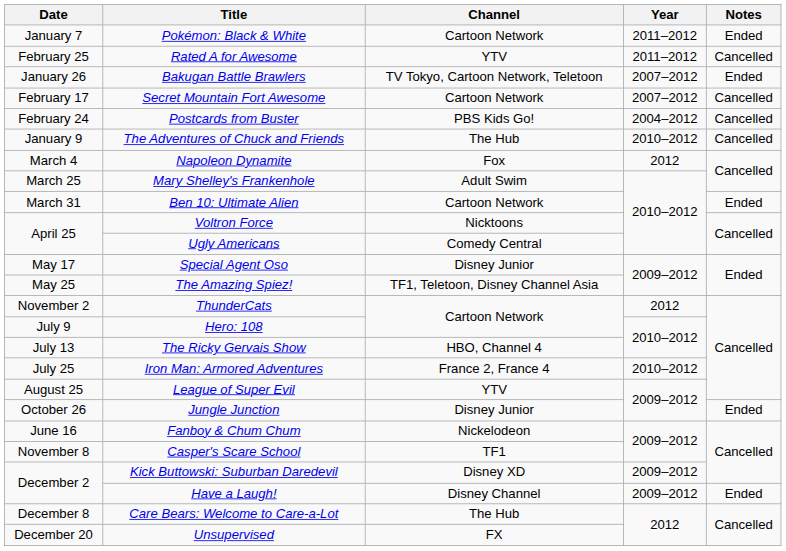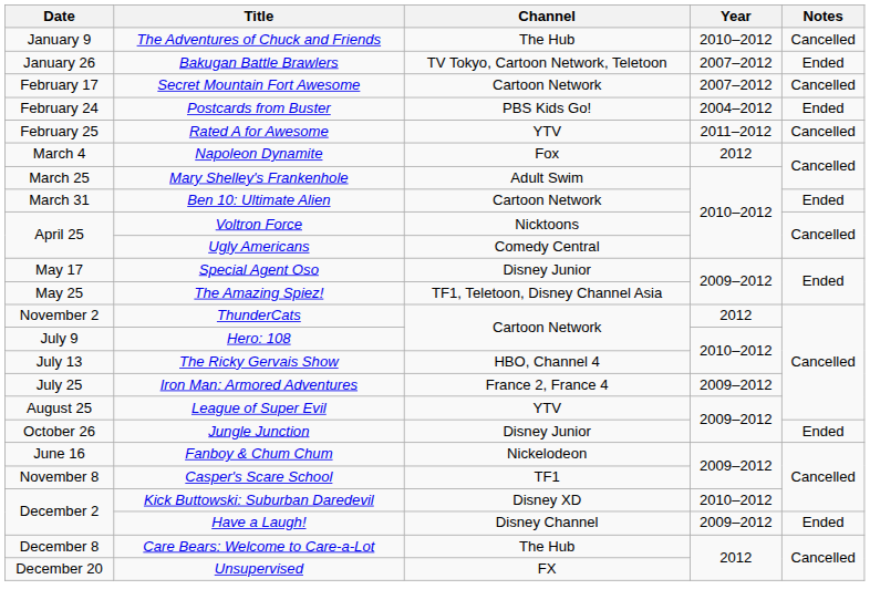 <table class="wikitable sortable" style="text-align: center" width="75%">
 <tr>
 <th scope="col">Date</th>
 <th scope="col">Title</th>
 <th scope="col">Channel</th>
 <th scope="col">Year</th>
 <th scope="col">Notes</th>
 </tr>
 <tr>
-<td>January 7</td>
-<td><em><a href='#'>Pokémon: Black & White</a></em></td>
-<td>Cartoon Network</td>
-<td>2011–2012</td>
-<td>Ended</td>
-</tr>
-<tr>
-<td>February 25</td>
-<td><em><a href='#'>Rated A for Awesome</a></em></td>
-<td>YTV</td>
-<td>2011–2012</td>
+<td>January 9</td>
+<td><em><a href='#'>The Adventures of Chuck and Friends</a></em></td>
+<td>The Hub</td>
+<td>2010–2012</td>
 <td>Cancelled</td>
 </tr>
 <tr>
 <td>January 26</td>
 <td><em><a href='#'>Bakugan Battle Brawlers</a></em></td>
 <td>TV Tokyo, Cartoon Network, Teletoon</td>
 <td>2007–2012</td>
 <td>Ended</td>
 </tr>
 <tr>
 <td>February 17</td>
 <td><em><a href='#'>Secret Mountain Fort Awesome</a></em></td>
 <td>Cartoon Network</td>
 <td>2007–2012</td>
 <td>Cancelled</td>
 </tr>
 <tr>
 <td>February 24</td>
 <td><em><a href='#'>Postcards from Buster</a></em></td>
 <td>PBS Kids Go!</td>
 <td>2004–2012</td>
-<td>Cancelled</td>
+<td>Ended</td>
 </tr>
 <tr>
-<td>January 9</td>
-<td><em><a href='#'>The Adventures of Chuck and Friends</a></em></td>
-<td>The Hub</td>
-<td>2010–2012</td>
+<td>February 25</td>
+<td><em><a href='#'>Rated A for Awesome</a></em></td>
+<td>YTV</td>
+<td>2011–2012</td>
 <td>Cancelled</td>
 </tr>
 <tr>
 <td>March 4</td>
 <td><em><a href='#'>Napoleon Dynamite</a></em></td>
 <td>Fox</td>
 <td>2012</td>
 <td rowspan=2>Cancelled</td>
 </tr>
 <tr>
 <td>March 25</td>
 <td><em><a href='#'>Mary Shelley's Frankenhole</a></em></td>
 <td>Adult Swim</td>
 <td rowspan=4>2010–2012</td>
 </tr>
 <tr>
 <td>March 31</td>
 <td><em><a href='#'>Ben 10: Ultimate Alien</a></em></td>
 <td>Cartoon Network</td>
 <td>Ended</td>
 </tr>
 <tr>
 <td rowspan=2>April 25</td>
 <td><em><a href='#'>Voltron Force</a></em></td>
 <td>Nicktoons</td>
 <td rowspan=2>Cancelled</td>
 </tr>
 <tr>
 <td><em><a href='#'>Ugly Americans</a></em></td>
 <td>Comedy Central</td>
 </tr>
 <tr>
 <td>May 17</td>
 <td><em><a href='#'>Special Agent Oso</a></em></td>
 <td>Disney Junior</td>
 <td rowspan=2>2009–2012</td>
 <td rowspan=2>Ended</td>
 </tr>
 <tr>
 <td>May 25</td>
 <td><em><a href='#'>The Amazing Spiez!</a></em></td>
 <td>TF1, Teletoon, Disney Channel Asia</td>
 </tr>
 <tr>
 <td>November 2</td>
 <td><em><a href='#'>ThunderCats</a></em></td>
 <td rowspan=2>Cartoon Network</td>
 <td>2012</td>
 <td rowspan=5>Cancelled</td>
 </tr>
 <tr>
 <td>July 9</td>
 <td><em><a href='#'>Hero: 108</a></em></td>
 <td rowspan=2>2010–2012</td>
 </tr>
 <tr>
 <td>July 13</td>
 <td><em><a href='#'>The Ricky Gervais Show</a></em></td>
 <td>HBO, Channel 4</td>
 </tr>
 <tr>
 <td>July 25</td>
 <td><em><a href='#'>Iron Man: Armored Adventures</a></em></td>
 <td>France 2, France 4</td>
-<td>2010–2012</td>
+<td>2009–2012</td>
 </tr>
 <tr>
 <td>August 25</td>
 <td><em><a href='#'>League of Super Evil</a></em></td>
 <td>YTV</td>
 <td rowspan=2>2009–2012</td>
 </tr>
 <tr>
 <td>October 26</td>
 <td><em><a href='#'>Jungle Junction</a></em></td>
 <td>Disney Junior</td>
 <td>Ended</td>
 </tr>
 <tr>
 <td>June 16</td>
 <td><em><a href='#'>Fanboy & Chum Chum</a></em></td>
 <td>Nickelodeon</td>
 <td rowspan=2>2009–2012</td>
 <td rowspan=3>Cancelled</td>
 </tr>
 <tr>
 <td>November 8</td>
 <td><em><a href='#'>Casper's Scare School</a></em></td>
 <td>TF1</td>
 </tr>
 <tr>
 <td rowspan=2>December 2</td>
 <td><em><a href='#'>Kick Buttowski: Suburban Daredevil</a></em></td>
 <td>Disney XD</td>
-<td>2009–2012</td>
+<td>2010–2012</td>
 </tr>
 <tr>
 <td><em><a href='#'>Have a Laugh!</a></em></td>
 <td>Disney Channel</td>
 <td>2009–2012</td>
 <td>Ended</td>
 </tr>
 <tr>
 <td>December 8</td>
 <td><em><a href='#'>Care Bears: Welcome to Care-a-Lot</a></em></td>
 <td>The Hub</td>
 <td rowspan=2>2012</td>
 <td rowspan=2>Cancelled</td>
 </tr>
 <tr>
 <td>December 20</td>
 <td><em><a href='#'>Unsupervised</a></em></td>
 <td>FX</td>
 </tr>
 </table>
